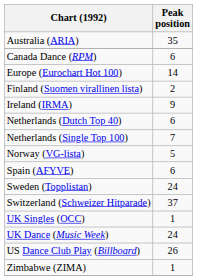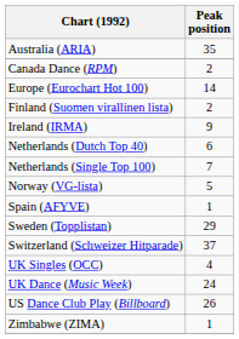 <table class="wikitable sortable">
 <tr>
 <th align="left">Chart (1992)</th>
 <th align="center">Peak<br>position</th>
 </tr>
 <tr>
 <td align="left">Australia (<a href='#'>ARIA</a>)</td>
 <td align="center">35</td>
 </tr>
 <tr>
 </tr>
 <tr>
 <td align="left">Canada Dance (<em><a href='#'>RPM</a></em>)</td>
-<td align="center">6</td>
+<td align="center">2</td>
 </tr>
 <tr>
 <td align="left">Europe (<a href='#'>Eurochart Hot 100</a>)</td>
 <td align="center">14</td>
 </tr>
 <tr>
 <td align="left">Finland (<a href='#'>Suomen virallinen lista</a>)</td>
 <td align="center">2</td>
 </tr>
 <tr>
 <td align="left">Ireland (<a href='#'>IRMA</a>)</td>
 <td align="center">9</td>
 </tr>
 <tr>
 <td align="left">Netherlands (<a href='#'>Dutch Top 40</a>)</td>
 <td align="center">6</td>
 </tr>
 <tr>
 <td align="left">Netherlands (<a href='#'>Single Top 100</a>)</td>
 <td align="center">7</td>
 </tr>
 <tr>
 <td align="left">Norway (<a href='#'>VG-lista</a>)</td>
 <td align="center">5</td>
 </tr>
 <tr>
 <td align="left">Spain (<a href='#'>AFYVE</a>)</td>
-<td align="center">6</td>
+<td align="center">1</td>
 </tr>
 <tr>
 <td align="left">Sweden (<a href='#'>Topplistan</a>)</td>
-<td align="center">24</td>
+<td align="center">29</td>
 </tr>
 <tr>
 <td align="left">Switzerland (<a href='#'>Schweizer Hitparade</a>)</td>
 <td align="center">37</td>
 </tr>
 <tr>
 <td align="left"><a href='#'>UK Singles</a> (<a href='#'>OCC</a>)</td>
-<td align="center">1</td>
+<td align="center">4</td>
 </tr>
 <tr>
 <td align="left"><a href='#'>UK Dance</a> (<em><a href='#'>Music Week</a></em>)</td>
 <td align="center">24</td>
 </tr>
 <tr>
 <td align="left">US <a href='#'>Dance Club Play</a> (<em><a href='#'>Billboard</a></em>)</td>
 <td align="center">26</td>
 </tr>
 <tr>
 <td align="left">Zimbabwe (ZIMA)</td>
 <td align="center">1</td>
 </tr>
 <tr>
 </tr>
 </table>
